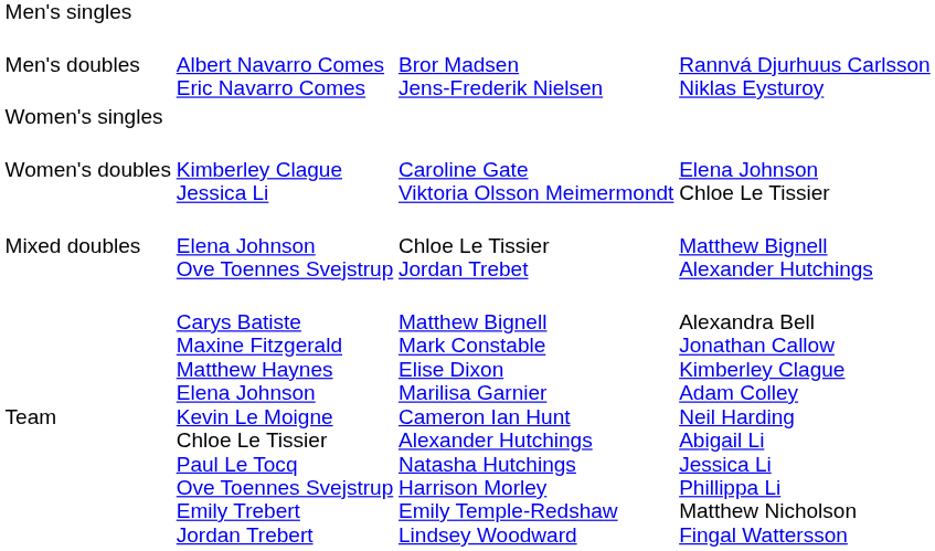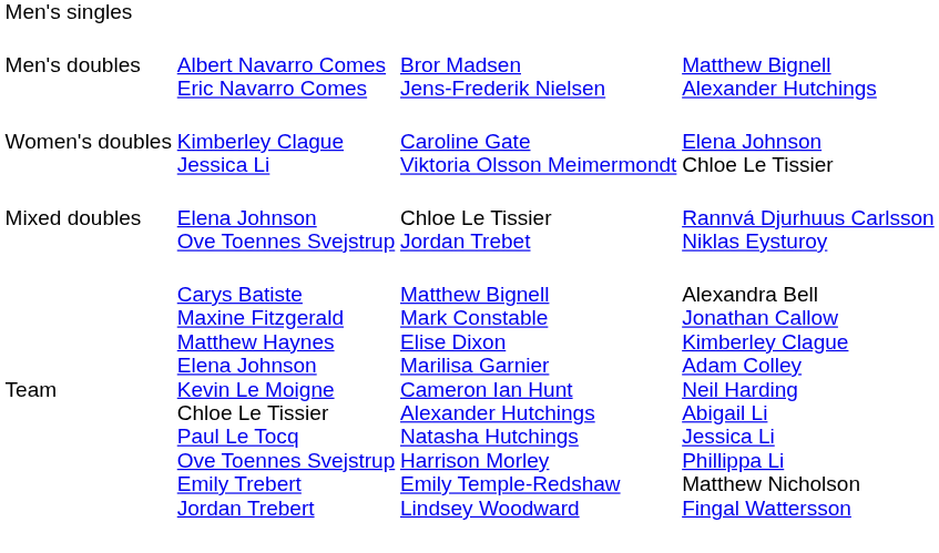 <table>
 <tr>
 <td>Men's singles</td>
 <td></td>
 <td></td>
 <td></td>
 </tr>
 <tr>
 <td>Men's doubles</td>
 <td><br><a href='#'>Albert Navarro Comes</a><br><a href='#'>Eric Navarro Comes</a></td>
 <td><br><a href='#'>Bror Madsen</a><br><a href='#'>Jens-Frederik Nielsen</a></td>
-<td><br><a href='#'>Rannvá Djurhuus Carlsson</a><br><a href='#'>Niklas Eysturoy</a></td>
-</tr>
-<tr>
-<td>Women's singles</td>
-<td></td>
-<td></td>
-<td></td>
+<td><br><a href='#'>Matthew Bignell</a><br><a href='#'>Alexander Hutchings</a></td>
 </tr>
 <tr>
 <td>Women's doubles</td>
 <td><br><a href='#'>Kimberley Clague</a><br><a href='#'>Jessica Li</a></td>
 <td><br><a href='#'>Caroline Gate</a><br><a href='#'>Viktoria Olsson Meimermondt</a></td>
 <td><br><a href='#'>Elena Johnson</a><br>Chloe Le Tissier</td>
 </tr>
 <tr>
 <td>Mixed doubles</td>
 <td><br><a href='#'>Elena Johnson</a><br><a href='#'>Ove Toennes Svejstrup</a></td>
 <td><br>Chloe Le Tissier<br><a href='#'>Jordan Trebet</a></td>
-<td><br><a href='#'>Matthew Bignell</a><br><a href='#'>Alexander Hutchings</a></td>
+<td><br><a href='#'>Rannvá Djurhuus Carlsson</a><br><a href='#'>Niklas Eysturoy</a></td>
 </tr>
 <tr>
 <td>Team</td>
 <td><br><a href='#'>Carys Batiste</a><br><a href='#'>Maxine Fitzgerald</a><br><a href='#'>Matthew Haynes</a><br><a href='#'>Elena Johnson</a><br><a href='#'>Kevin Le Moigne</a><br>Chloe Le Tissier<br><a href='#'>Paul Le Tocq</a><br><a href='#'>Ove Toennes Svejstrup</a><br><a href='#'>Emily Trebert</a><br><a href='#'>Jordan Trebert</a></td>
 <td><br><a href='#'>Matthew Bignell</a><br><a href='#'>Mark Constable</a><br><a href='#'>Elise Dixon</a><br><a href='#'>Marilisa Garnier</a><br><a href='#'>Cameron Ian Hunt</a><br><a href='#'>Alexander Hutchings</a><br><a href='#'>Natasha Hutchings</a><br><a href='#'>Harrison Morley</a><br><a href='#'>Emily Temple-Redshaw</a><br><a href='#'>Lindsey Woodward</a></td>
 <td><br>Alexandra Bell<br><a href='#'>Jonathan Callow</a><br><a href='#'>Kimberley Clague</a><br><a href='#'>Adam Colley</a><br><a href='#'>Neil Harding</a><br><a href='#'>Abigail Li</a><br><a href='#'>Jessica Li</a><br><a href='#'>Phillippa Li</a><br>Matthew Nicholson<br><a href='#'>Fingal Wattersson</a></td>
 </tr>
 <tr>
 </tr>
 </table>
